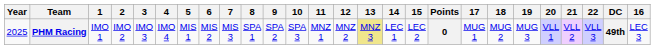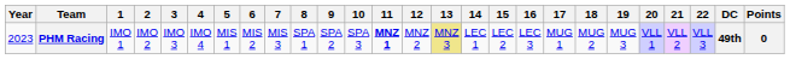 <table class="wikitable" style="text-align:center; font-size:85%">
 <tr>
 <th scope="col">Year</th>
 <th scope="col">Team</th>
 <th scope="col">1</th>
 <th scope="col">2</th>
 <th scope="col">3</th>
 <th scope="col">4</th>
 <th scope="col">5</th>
 <th scope="col">6</th>
 <th scope="col">7</th>
 <th scope="col">8</th>
 <th scope="col">9</th>
 <th scope="col">10</th>
 <th scope="col">11</th>
 <th scope="col">12</th>
 <th scope="col">13</th>
 <th scope="col">14</th>
 <th scope="col">15</th>
-<th scope="col">Points</th>
+<th scope="col">16</th>
 <th scope="col">17</th>
 <th scope="col">18</th>
 <th scope="col">19</th>
 <th scope="col">20</th>
 <th scope="col">21</th>
 <th scope="col">22</th>
 <th scope="col">DC</th>
-<th scope="col">16</th>
+<th scope="col">Points</th>
 </tr>
 <tr>
-<td scope="row"><a href='#'>2025</a></td>
+<td scope="row"><a href='#'>2023</a></td>
 <th nowrap><a href='#'>PHM Racing</a></th>
 <td><a href='#'>IMO<br>1</a><br></td>
 <td><a href='#'>IMO<br>2</a><br></td>
 <td><a href='#'>IMO<br>3</a><br></td>
 <td><a href='#'>IMO<br>4</a><br></td>
 <td><a href='#'>MIS<br>1</a><br></td>
 <td><a href='#'>MIS<br>2</a><br></td>
 <td><a href='#'>MIS<br>3</a><br></td>
 <td><a href='#'>SPA<br>1</a><br></td>
 <td><a href='#'>SPA<br>2</a><br></td>
 <td><a href='#'>SPA<br>3</a><br></td>
-<td><a href='#'>MNZ<br>1</a><br></td>
+<td><strong><a href='#'>MNZ<br>1</a><br></strong></td>
 <td><a href='#'>MNZ<br>2</a><br></td>
 <td style="background: khaki;"><a href='#'>MNZ<br>3</a><br></td>
 <td><a href='#'>LEC<br>1</a><br></td>
 <td><a href='#'>LEC<br>2</a><br></td>
-<th>0</th>
+<td><a href='#'>LEC<br>3</a><br></td>
 <td><a href='#'>MUG<br>1</a><br></td>
 <td><a href='#'>MUG<br>2</a><br></td>
 <td><a href='#'>MUG<br>3</a><br></td>
 <td style="background:#CFCFFF"><a href='#'>VLL<br>1</a><br></td>
 <td style="background:#EFCFFF"><a href='#'>VLL<br>2</a><br></td>
 <td style="background:#CFCFFF"><a href='#'>VLL<br>3</a><br></td>
 <th>49th</th>
-<td><a href='#'>LEC<br>3</a><br></td>
+<th>0</th>
 </tr>
 </table>
